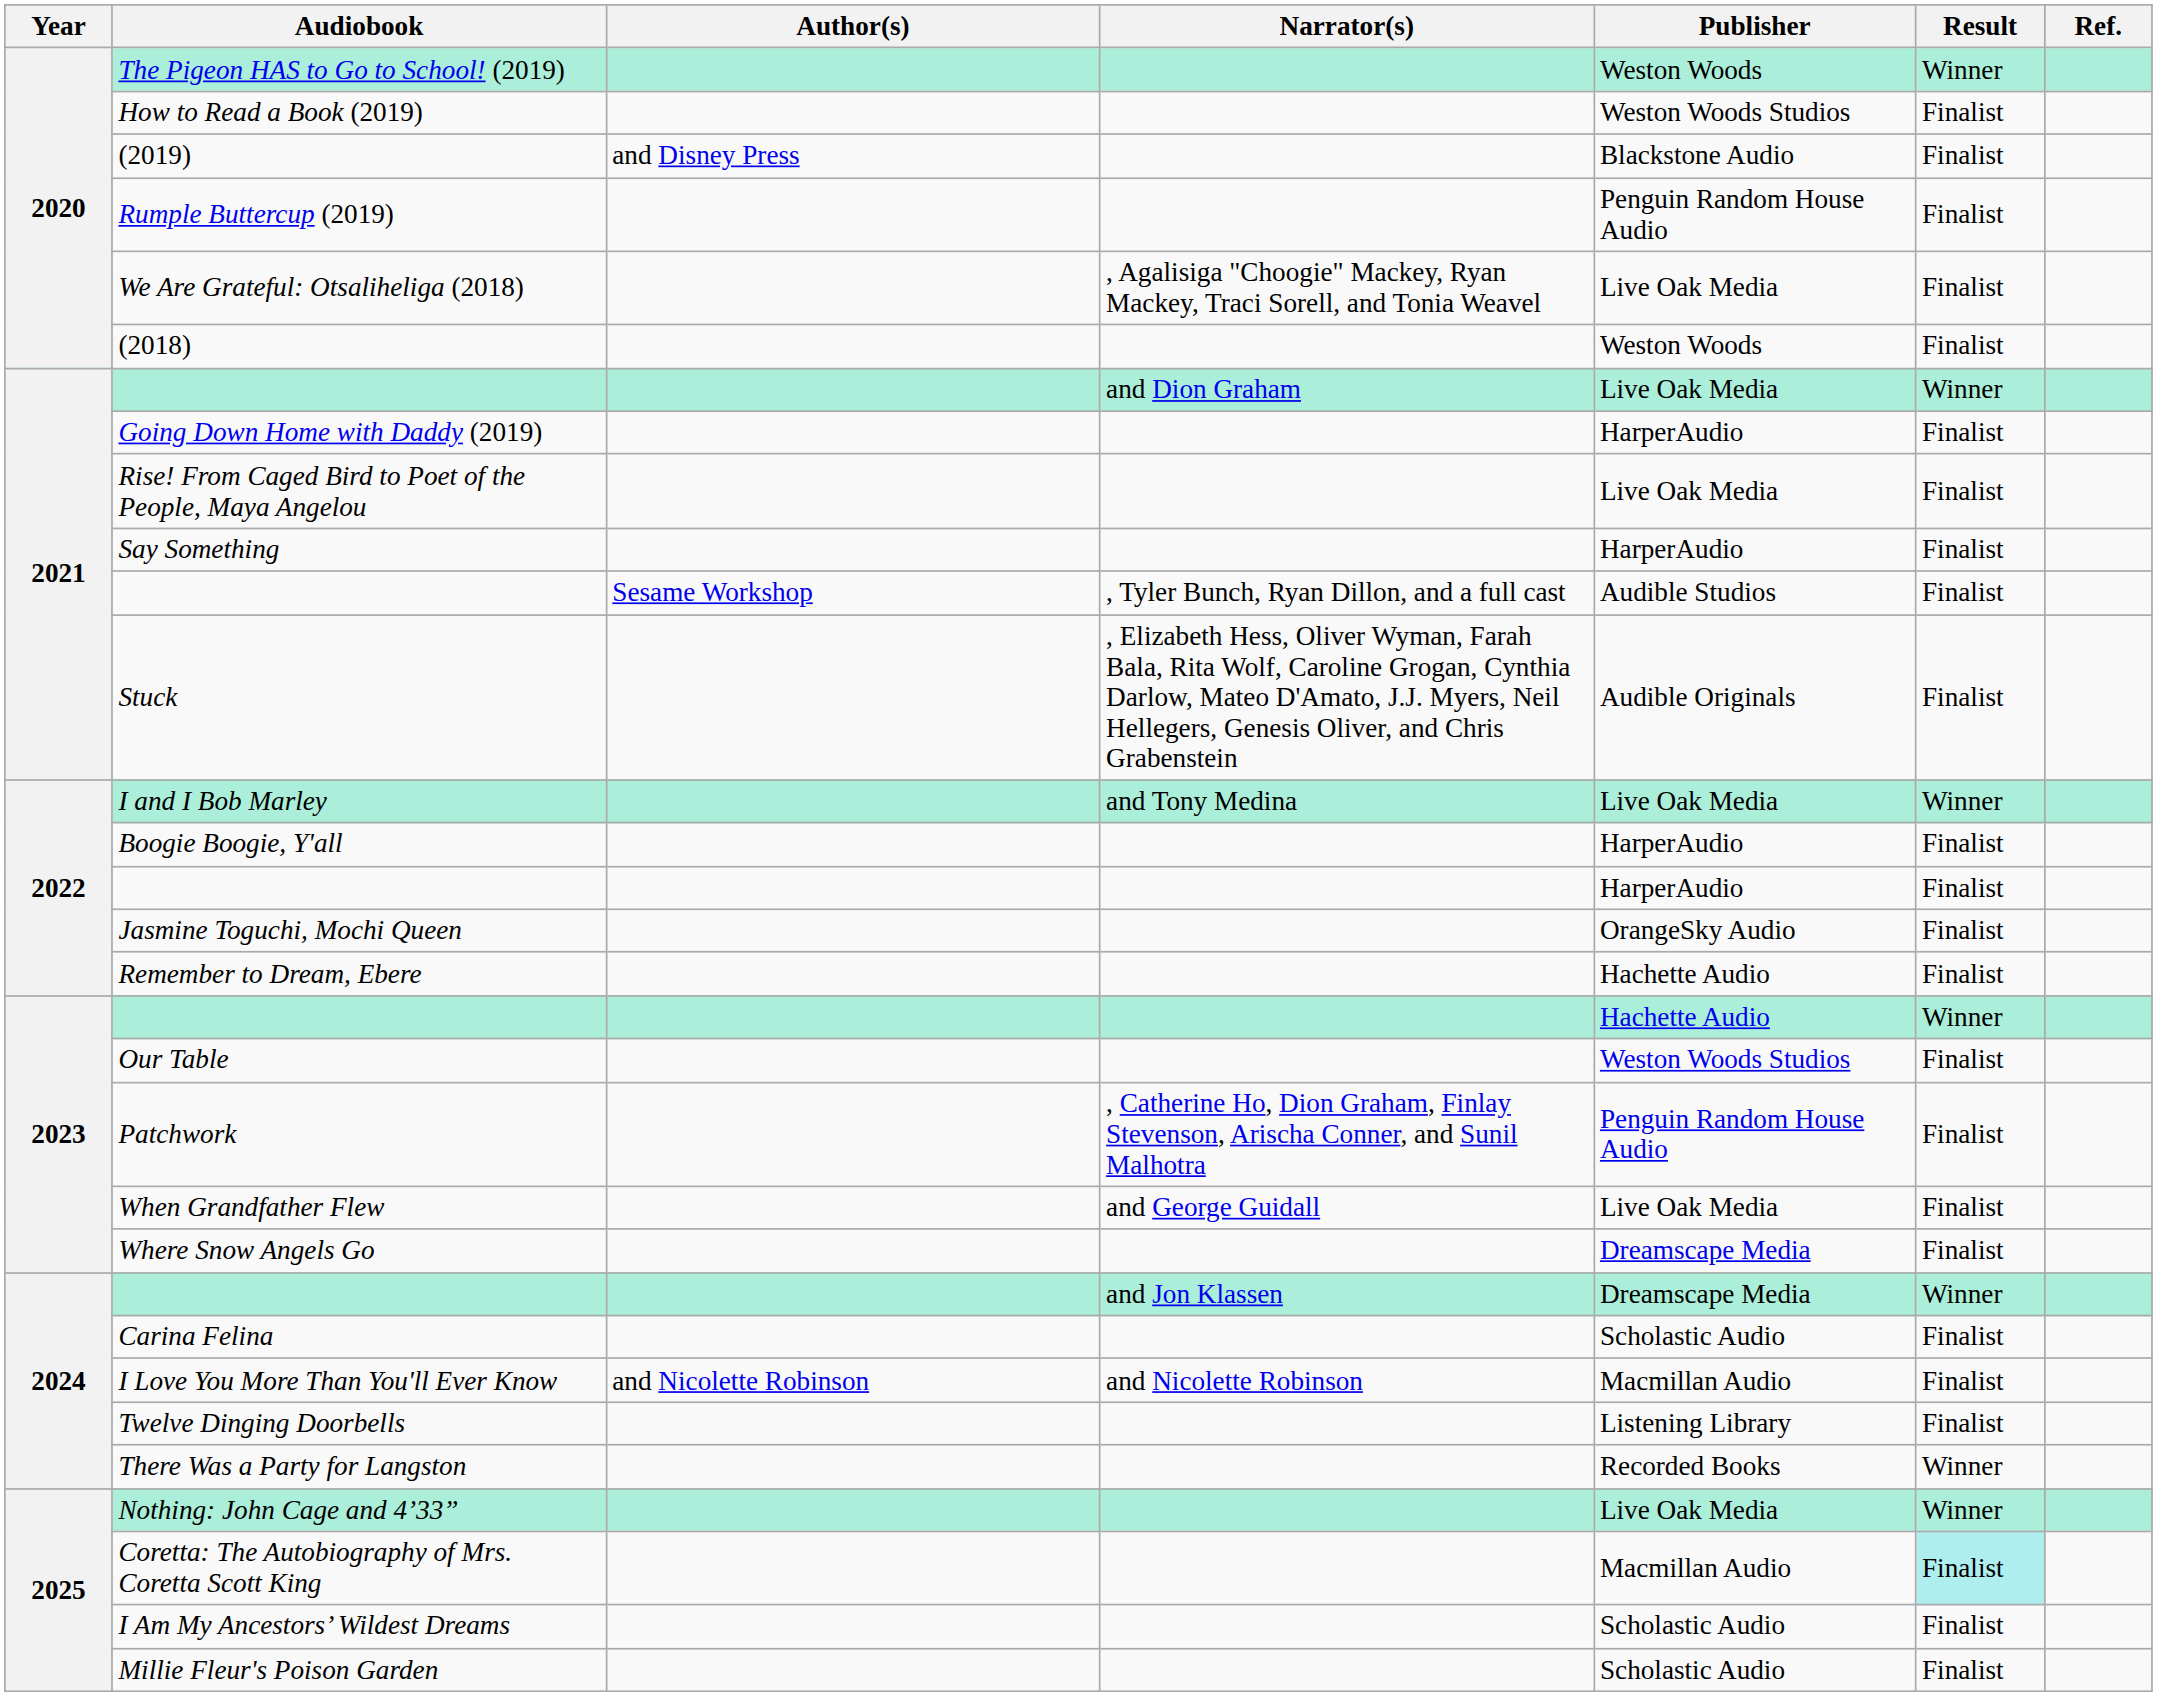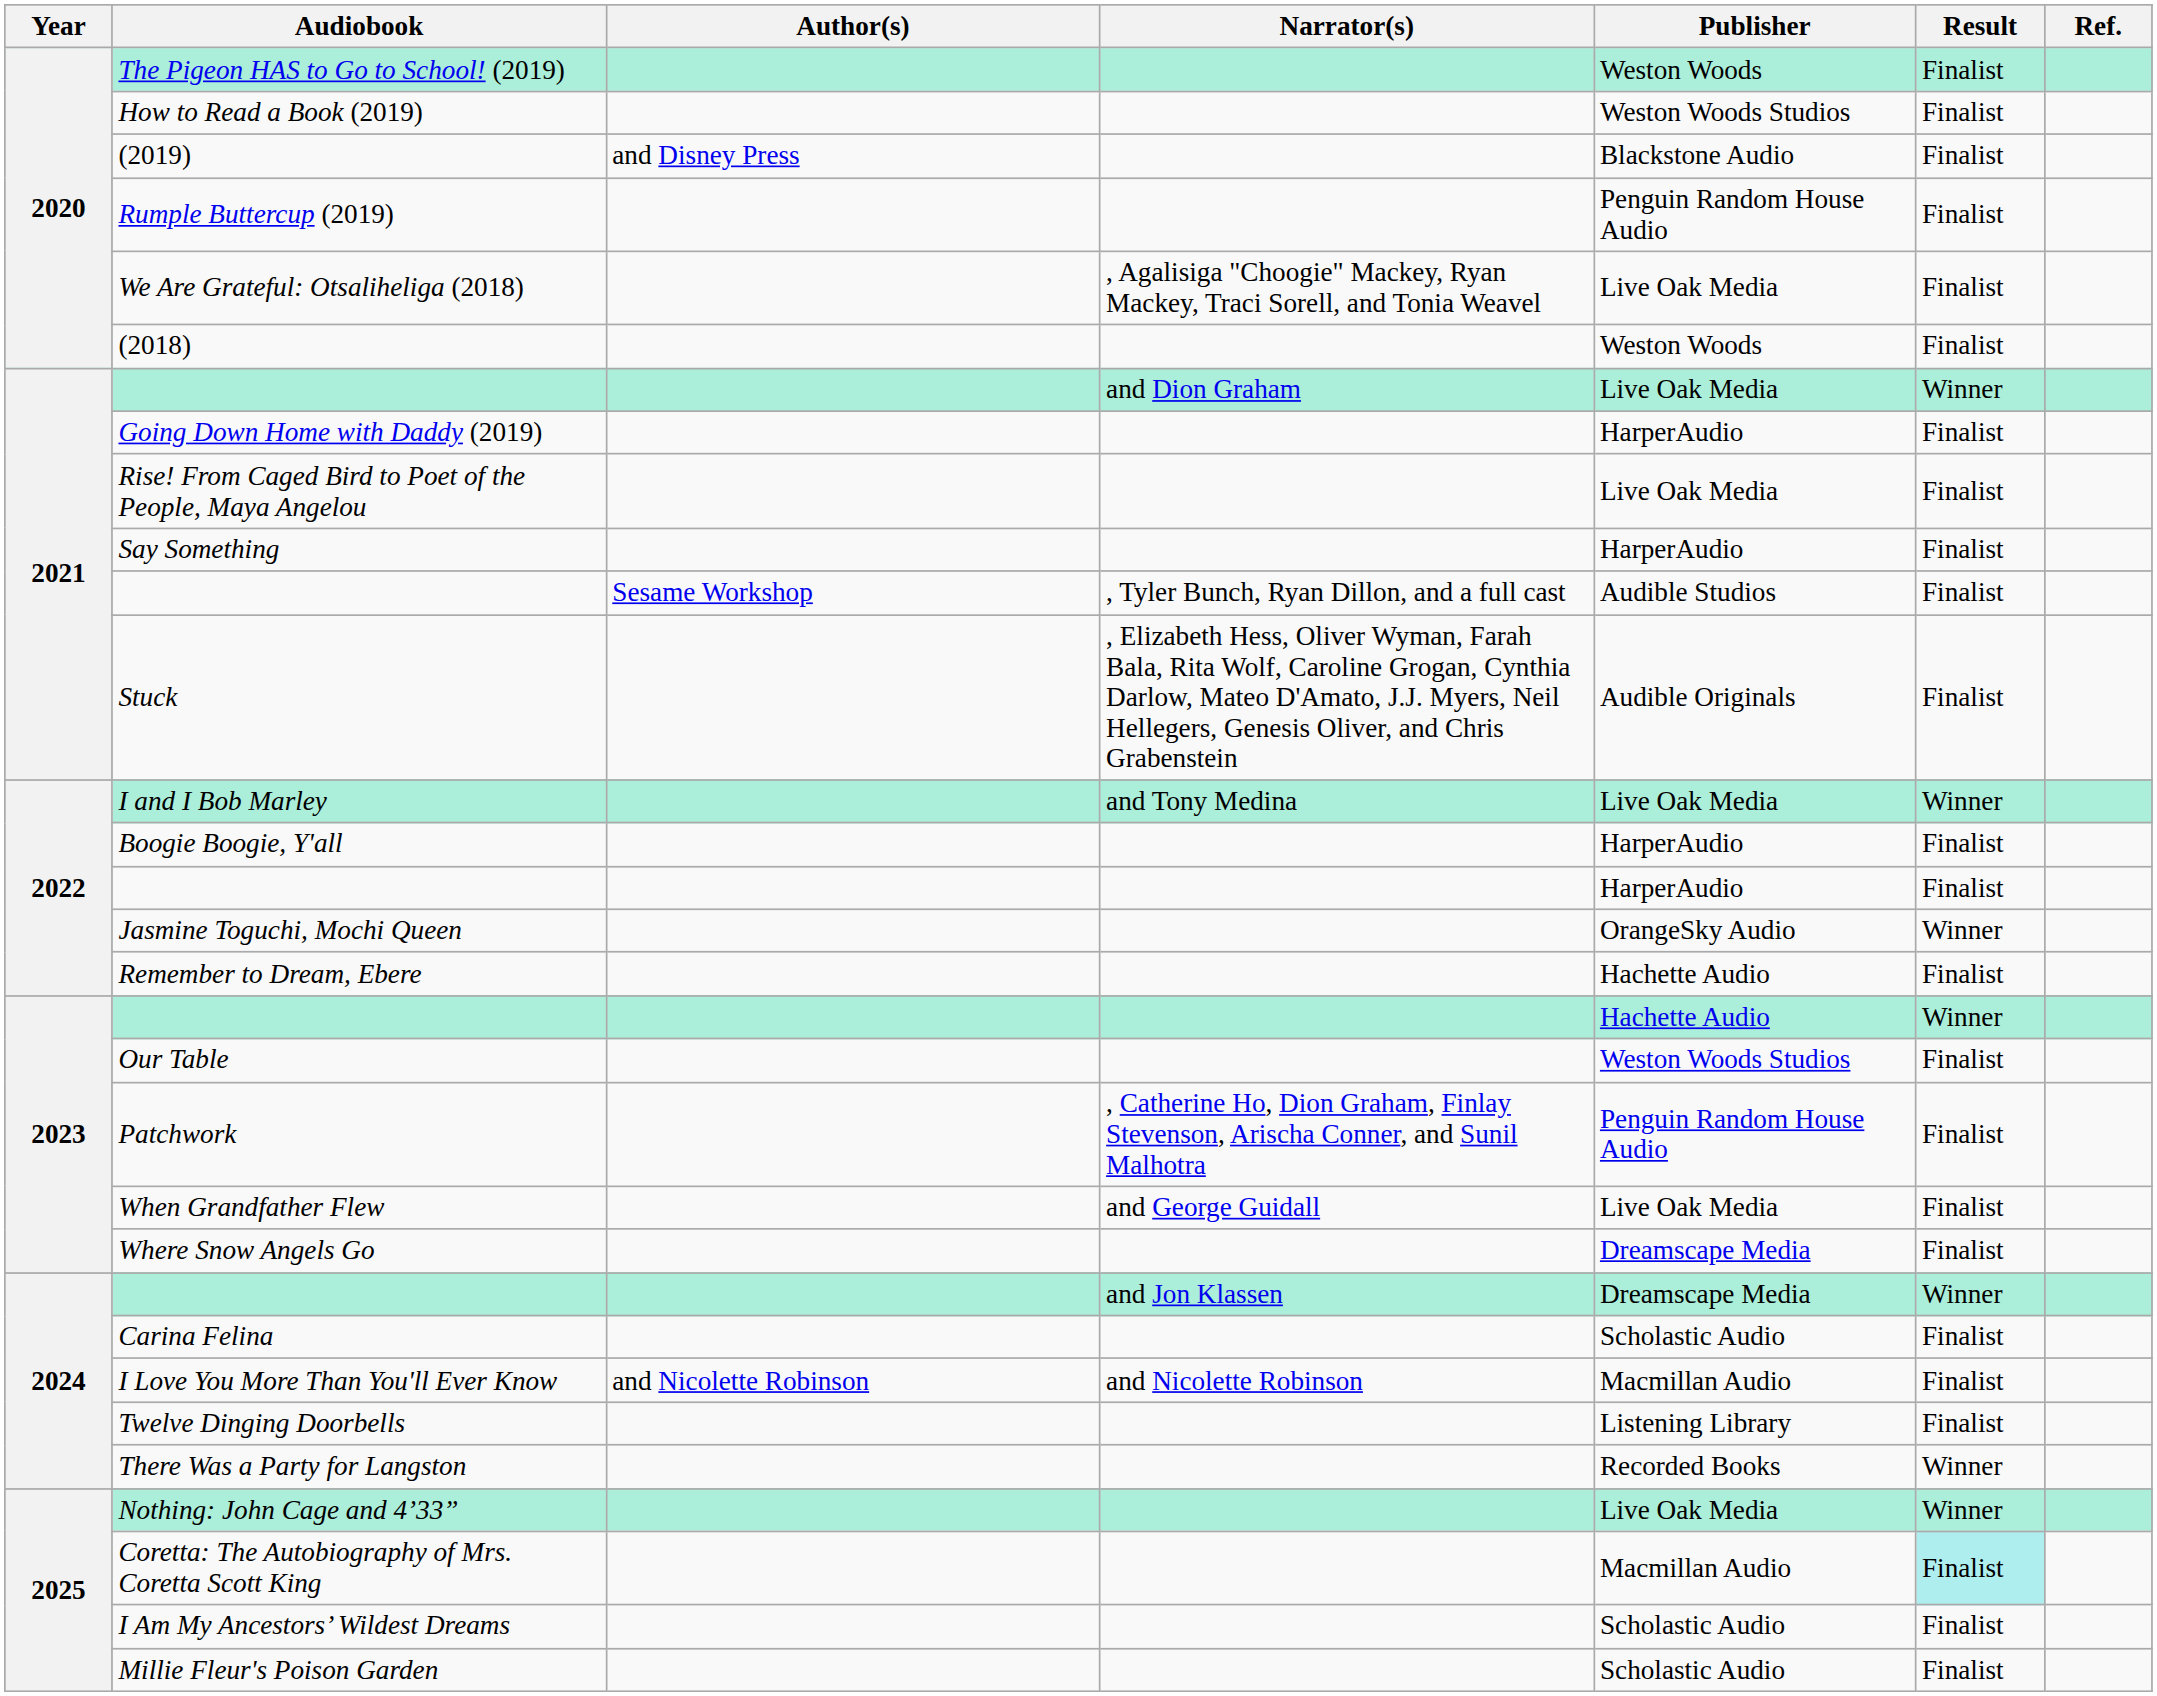 <table class="wikitable sortable mw-collapsible" style="width:100%">
 <tr>
 <th scope="col" width="5%">Year</th>
 <th scope="col" width="23%">Audiobook</th>
 <th scope="col" width="23%">Author(s)</th>
 <th scope="col" width="23%">Narrator(s)</th>
 <th scope="col" width="15%">Publisher</th>
 <th scope="col" width="6%">Result</th>
 <th scope="col" width="5%">Ref.</th>
 </tr>
 <tr style="background:#ABEED9">
 <th rowspan="6">2020<br></th>
 <td><em><a href='#'>The Pigeon HAS to Go to School!</a></em> (2019)</td>
 <td></td>
 <td></td>
 <td>Weston Woods</td>
-<td>Winner</td>
+<td>Finalist</td>
 <td></td>
 </tr>
 <tr>
 <td><em>How to Read a Book</em> (2019)</td>
 <td></td>
 <td></td>
 <td>Weston Woods Studios</td>
 <td>Finalist</td>
 <td></td>
 </tr>
 <tr>
 <td><em></em> (2019)</td>
 <td> and <a href='#'>Disney Press</a></td>
 <td></td>
 <td>Blackstone Audio</td>
 <td>Finalist</td>
 <td></td>
 </tr>
 <tr>
 <td><em><a href='#'>Rumple Buttercup</a></em> (2019)</td>
 <td></td>
 <td></td>
 <td>Penguin Random House Audio</td>
 <td>Finalist</td>
 <td></td>
 </tr>
 <tr>
 <td><em>We Are Grateful: Otsaliheliga</em> (2018)</td>
 <td></td>
 <td>, Agalisiga "Choogie" Mackey, Ryan Mackey, Traci Sorell, and Tonia Weavel</td>
 <td>Live Oak Media</td>
 <td>Finalist</td>
 <td></td>
 </tr>
 <tr>
 <td><em></em> (2018)</td>
 <td></td>
 <td></td>
 <td>Weston Woods</td>
 <td>Finalist</td>
 <td></td>
 </tr>
 <tr style="background:#ABEED9">
 <th rowspan="6">2021<br></th>
 <td><em></em></td>
 <td></td>
 <td> and <a href='#'>Dion Graham</a></td>
 <td>Live Oak Media</td>
 <td>Winner</td>
 <td></td>
 </tr>
 <tr>
 <td><em><a href='#'>Going Down Home with Daddy</a></em> (2019)</td>
 <td></td>
 <td></td>
 <td>HarperAudio</td>
 <td>Finalist</td>
 <td></td>
 </tr>
 <tr>
 <td><em>Rise! From Caged Bird to Poet of the People, Maya Angelou</em></td>
 <td></td>
 <td></td>
 <td>Live Oak Media</td>
 <td>Finalist</td>
 <td></td>
 </tr>
 <tr>
 <td><em>Say Something</em></td>
 <td></td>
 <td></td>
 <td>HarperAudio</td>
 <td>Finalist</td>
 <td></td>
 </tr>
 <tr>
 <td><em></em></td>
 <td><a href='#'>Sesame Workshop</a></td>
 <td>, Tyler Bunch, Ryan Dillon, and a full cast</td>
 <td>Audible Studios</td>
 <td>Finalist</td>
 <td></td>
 </tr>
 <tr>
 <td><em>Stuck</em></td>
 <td></td>
 <td>, Elizabeth Hess, Oliver Wyman, Farah Bala, Rita Wolf, Caroline Grogan, Cynthia Darlow, Mateo D'Amato, J.J. Myers, Neil Hellegers, Genesis Oliver, and Chris Grabenstein</td>
 <td>Audible Originals</td>
 <td>Finalist</td>
 <td></td>
 </tr>
 <tr style="background:#ABEED9">
 <th rowspan="5">2022<br></th>
 <td><em>I and I Bob Marley</em></td>
 <td></td>
 <td> and Tony Medina</td>
 <td>Live Oak Media</td>
 <td>Winner</td>
 <td></td>
 </tr>
 <tr>
 <td><em>Boogie Boogie, Y'all</em></td>
 <td></td>
 <td></td>
 <td>HarperAudio</td>
 <td>Finalist</td>
 <td></td>
 </tr>
 <tr>
 <td><em></em></td>
 <td></td>
 <td></td>
 <td>HarperAudio</td>
 <td>Finalist</td>
 <td></td>
 </tr>
 <tr>
 <td><em>Jasmine Toguchi, Mochi Queen</em></td>
 <td></td>
 <td></td>
 <td>OrangeSky Audio</td>
-<td>Finalist</td>
+<td>Winner</td>
 <td></td>
 </tr>
 <tr>
 <td><em>Remember to Dream, Ebere</em></td>
 <td></td>
 <td></td>
 <td>Hachette Audio</td>
 <td>Finalist</td>
 <td></td>
 </tr>
 <tr style="background:#ABEED9">
 <th rowspan="5">2023<br></th>
 <td></td>
 <td></td>
 <td></td>
 <td><a href='#'>Hachette Audio</a></td>
 <td>Winner</td>
 <td></td>
 </tr>
 <tr>
 <td><em>Our Table</em></td>
 <td></td>
 <td></td>
 <td><a href='#'>Weston Woods Studios</a></td>
 <td>Finalist</td>
 <td></td>
 </tr>
 <tr>
 <td><em>Patchwork</em></td>
 <td></td>
 <td>, <a href='#'>Catherine Ho</a>, <a href='#'>Dion Graham</a>, <a href='#'>Finlay Stevenson</a>, <a href='#'>Arischa Conner</a>, and <a href='#'>Sunil Malhotra</a></td>
 <td><a href='#'>Penguin Random House Audio</a></td>
 <td>Finalist</td>
 <td></td>
 </tr>
 <tr>
 <td><em>When Grandfather Flew</em></td>
 <td></td>
 <td> and <a href='#'>George Guidall</a></td>
 <td>Live Oak Media</td>
 <td>Finalist</td>
 <td></td>
 </tr>
 <tr>
 <td><em>Where Snow Angels Go</em></td>
 <td></td>
 <td></td>
 <td><a href='#'>Dreamscape Media</a></td>
 <td>Finalist</td>
 <td></td>
 </tr>
 <tr style="background:#ABEED9">
 <th rowspan="5">2024<br></th>
 <td></td>
 <td></td>
 <td> and <a href='#'>Jon Klassen</a></td>
 <td>Dreamscape Media</td>
 <td>Winner</td>
 <td></td>
 </tr>
 <tr>
 <td><em>Carina Felina</em></td>
 <td></td>
 <td></td>
 <td>Scholastic Audio</td>
 <td>Finalist</td>
 <td></td>
 </tr>
 <tr>
 <td><em>I Love You More Than You'll Ever Know</em></td>
 <td> and <a href='#'>Nicolette Robinson</a></td>
 <td> and <a href='#'>Nicolette Robinson</a></td>
 <td>Macmillan Audio</td>
 <td>Finalist</td>
 <td></td>
 </tr>
 <tr>
 <td><em>Twelve Dinging Doorbells</em></td>
 <td></td>
 <td></td>
 <td>Listening Library</td>
 <td>Finalist</td>
 <td></td>
 </tr>
 <tr>
 <td><em>There Was a Party for Langston</em></td>
 <td></td>
 <td></td>
 <td>Recorded Books</td>
 <td>Winner</td>
 <td></td>
 </tr>
 <tr style="background:#ABEED9">
 <th rowspan="4">2025<br></th>
 <td><em>Nothing: John Cage and 4’33”</em></td>
 <td></td>
 <td></td>
 <td>Live Oak Media</td>
 <td>Winner</td>
 <td></td>
 </tr>
 <tr>
 <td><em>Coretta: The Autobiography of Mrs. Coretta Scott King</em></td>
 <td></td>
 <td></td>
 <td>Macmillan Audio</td>
 <td style="background: paleturquoise;">Finalist</td>
 <td></td>
 </tr>
 <tr>
 <td><em>I Am My Ancestors’ Wildest Dreams</em></td>
 <td></td>
 <td></td>
 <td>Scholastic Audio</td>
 <td>Finalist</td>
 <td></td>
 </tr>
 <tr>
 <td><em>Millie Fleur's Poison Garden</em></td>
 <td></td>
 <td></td>
 <td>Scholastic Audio</td>
 <td>Finalist</td>
 <td></td>
 </tr>
 </table>
